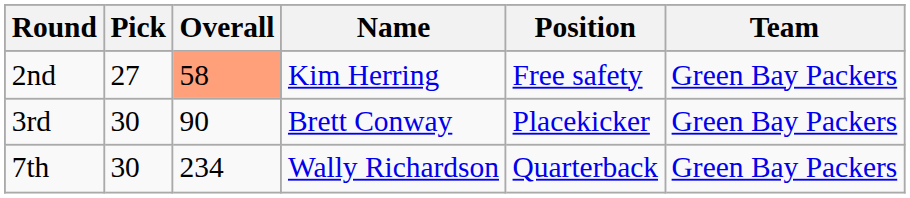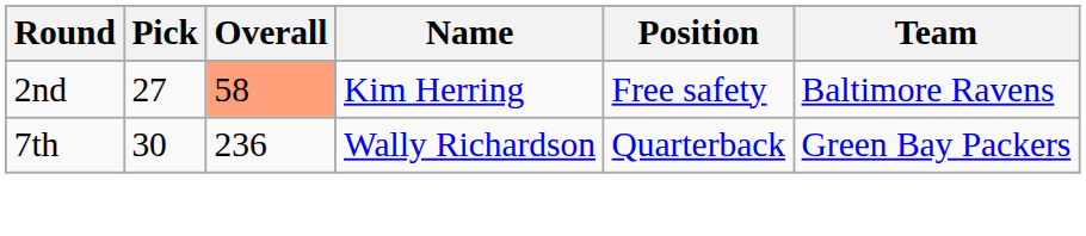 <table class="wikitable">
 <tr>
 <th>Round</th>
 <th>Pick</th>
 <th>Overall</th>
 <th>Name</th>
 <th>Position</th>
 <th>Team</th>
 </tr>
 <tr>
 <td>2nd</td>
 <td>27</td>
 <td style="background: lightsalmon;">58</td>
 <td><a href='#'>Kim Herring</a></td>
 <td><a href='#'>Free safety</a></td>
-<td><a href='#'>Green Bay Packers</a></td>
-</tr>
-<tr>
-<td>3rd</td>
-<td>30</td>
-<td>90</td>
-<td><a href='#'>Brett Conway</a></td>
-<td><a href='#'>Placekicker</a></td>
-<td><a href='#'>Green Bay Packers</a></td>
+<td><a href='#'>Baltimore Ravens</a></td>
 </tr>
 <tr>
 <td>7th</td>
 <td>30</td>
-<td>234</td>
+<td>236</td>
 <td><a href='#'>Wally Richardson</a></td>
 <td><a href='#'>Quarterback</a></td>
 <td><a href='#'>Green Bay Packers</a></td>
 </tr>
 </table>
